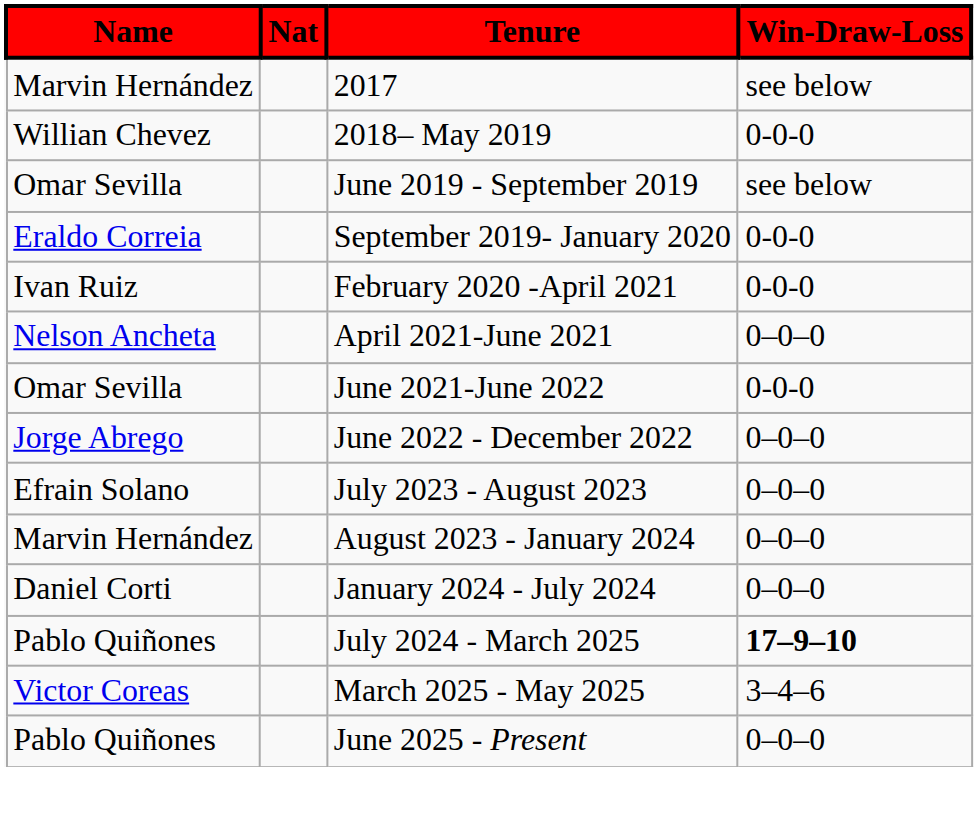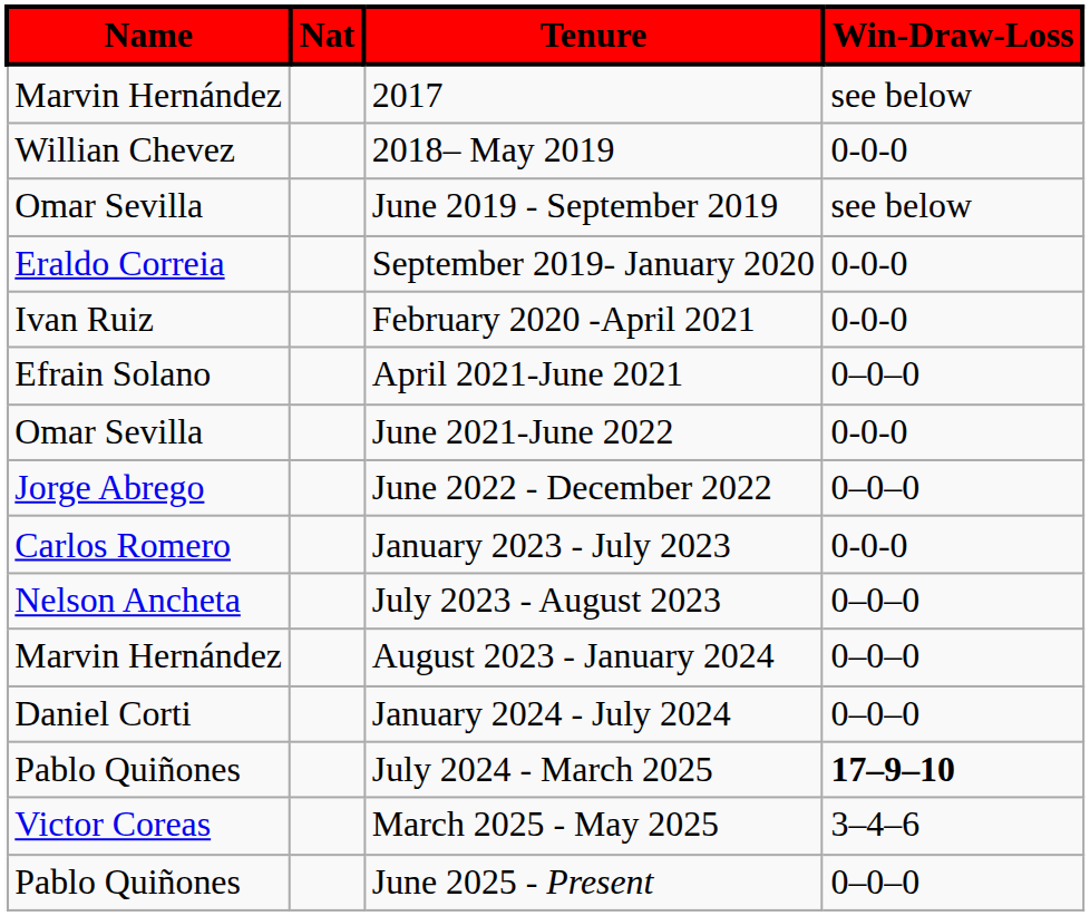 <table class="wikitable sortable">
 <tr>
 <th style="background:#ff0000; color:#white; border:2px solid #000000;" scope="col">Name</th>
 <th style="background:#ff0000; color:#white; border:2px solid #000000;" scope="col">Nat</th>
 <th style="background:#ff0000; color:#white; border:2px solid #000000;" scope="col">Tenure</th>
 <th style="background:#ff0000; color:#white; border:2px solid #000000;" scope="col">Win-Draw-Loss</th>
 </tr>
 <tr>
 <td>Marvin Hernández</td>
 <td></td>
 <td>2017</td>
 <td>see below</td>
 </tr>
 <tr>
 <td>Willian Chevez</td>
 <td></td>
 <td>2018– May 2019</td>
 <td>0-0-0</td>
 </tr>
 <tr>
 <td>Omar Sevilla </td>
 <td></td>
 <td>June 2019 - September 2019</td>
 <td>see below</td>
 </tr>
 <tr>
 <td><a href='#'>Eraldo Correia</a></td>
 <td></td>
 <td>September 2019- January 2020</td>
 <td>0-0-0</td>
 </tr>
 <tr>
 <td>Ivan Ruiz</td>
 <td></td>
 <td>February 2020 -April 2021</td>
 <td>0-0-0</td>
 </tr>
 <tr>
-<td><a href='#'>Nelson Ancheta</a></td>
+<td>Efrain Solano</td>
 <td></td>
 <td>April 2021-June 2021</td>
 <td>0–0–0</td>
 </tr>
 <tr>
 <td>Omar Sevilla</td>
 <td></td>
 <td>June 2021-June 2022</td>
 <td>0-0-0</td>
 </tr>
 <tr>
 <td><a href='#'>Jorge Abrego</a></td>
 <td></td>
 <td>June 2022 - December 2022</td>
 <td>0–0–0</td>
 </tr>
 <tr>
-<td>Efrain Solano</td>
+<td><a href='#'>Carlos Romero</a></td>
+<td></td>
+<td>January 2023 - July 2023</td>
+<td>0-0-0</td>
+</tr>
+<tr>
+<td><a href='#'>Nelson Ancheta</a></td>
 <td></td>
 <td>July 2023 - August 2023</td>
 <td>0–0–0</td>
 </tr>
 <tr>
 <td>Marvin Hernández</td>
 <td></td>
 <td>August 2023 - January 2024</td>
 <td>0–0–0</td>
 </tr>
 <tr>
 <td>Daniel Corti</td>
 <td></td>
 <td>January 2024 - July 2024</td>
 <td>0–0–0</td>
 </tr>
 <tr>
 <td>Pablo Quiñones</td>
 <td></td>
 <td>July 2024 - March 2025</td>
 <td><strong>17–9–10</strong></td>
 </tr>
 <tr>
 <td><a href='#'>Victor Coreas</a></td>
 <td></td>
 <td>March 2025 - May 2025</td>
 <td>3–4–6</td>
 </tr>
 <tr>
 <td>Pablo Quiñones</td>
 <td></td>
 <td>June 2025 - <em>Present</em></td>
 <td>0–0–0</td>
 </tr>
 </table>
